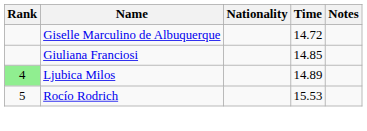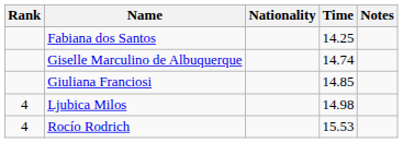 <table class="wikitable sortable" style="text-align:center">
 <tr>
 <th>Rank</th>
 <th>Name</th>
 <th>Nationality</th>
 <th>Time</th>
 <th>Notes</th>
 </tr>
 <tr>
 <td align=center></td>
+<td align=left><a href='#'>Fabiana dos Santos</a></td>
+<td align=left></td>
+<td>14.25</td>
+<td></td>
+</tr>
+<tr>
+<td align=center></td>
 <td align=left><a href='#'>Giselle Marculino de Albuquerque</a></td>
 <td align=left></td>
-<td>14.72</td>
+<td>14.74</td>
 <td></td>
 </tr>
 <tr>
 <td align=center></td>
 <td align=left><a href='#'>Giuliana Franciosi</a></td>
 <td align=left></td>
 <td>14.85</td>
 <td></td>
 </tr>
 <tr>
-<td align=center style="background: lightgreen;">4</td>
+<td align=center>4</td>
 <td align=left><a href='#'>Ljubica Milos</a></td>
 <td align=left></td>
-<td>14.89</td>
+<td>14.98</td>
 <td></td>
 </tr>
 <tr>
-<td align=center>5</td>
+<td align=center>4</td>
 <td align=left><a href='#'>Rocío Rodrich</a></td>
 <td align=left></td>
 <td>15.53</td>
 <td></td>
 </tr>
 </table>
